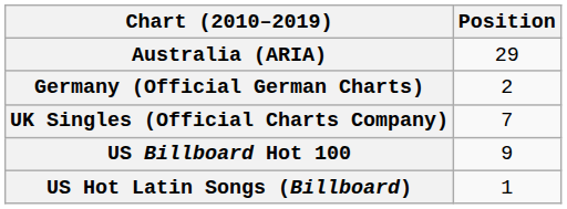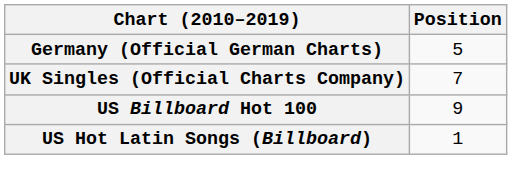 <table class="wikitable sortable plainrowheaders" style="text-align:center">
 <tr>
 <th scope="col">Chart (2010–2019)</th>
 <th scope="col">Position</th>
 </tr>
 <tr>
-<th scope="row">Australia (ARIA)</th>
-<td>29</td>
-</tr>
-<tr>
 <th scope="row">Germany (Official German Charts)</th>
-<td>2</td>
+<td>5</td>
 </tr>
 <tr>
 <th scope="row">UK Singles (Official Charts Company)</th>
 <td>7</td>
 </tr>
 <tr>
 <th scope="row">US <em>Billboard</em> Hot 100</th>
 <td>9</td>
 </tr>
 <tr>
 <th scope="row">US Hot Latin Songs (<em>Billboard</em>)</th>
 <td>1</td>
 </tr>
 </table>
